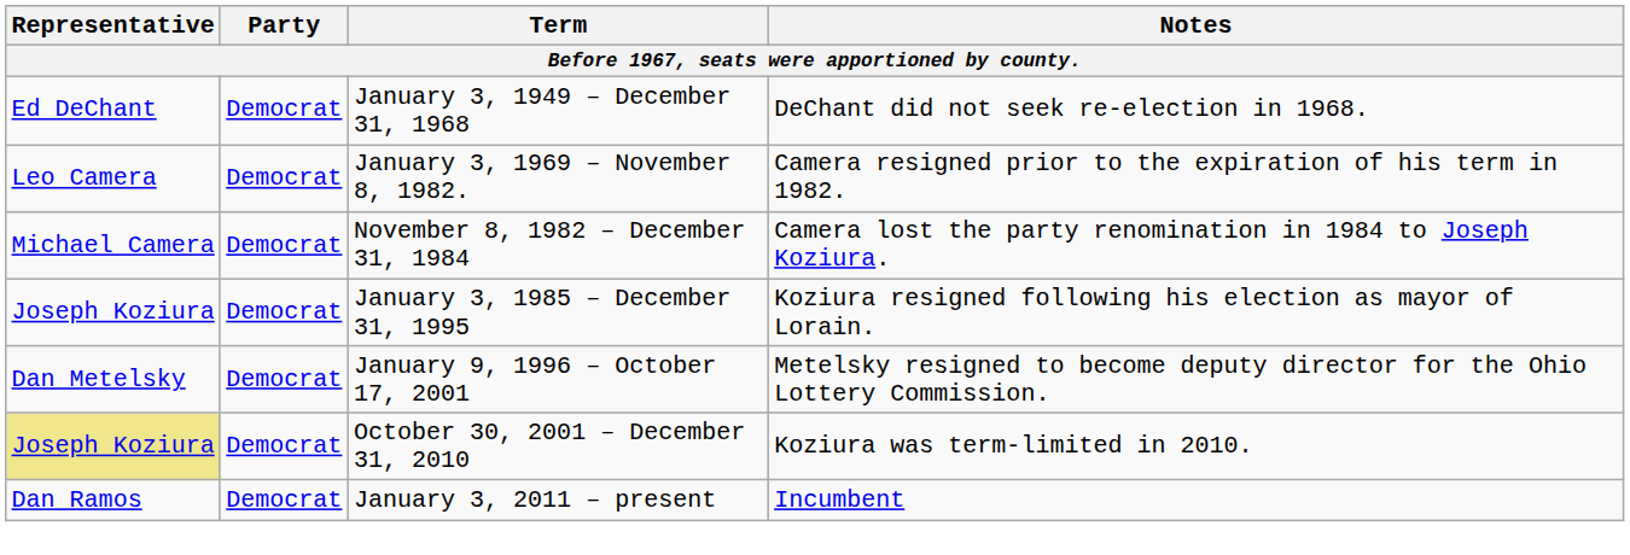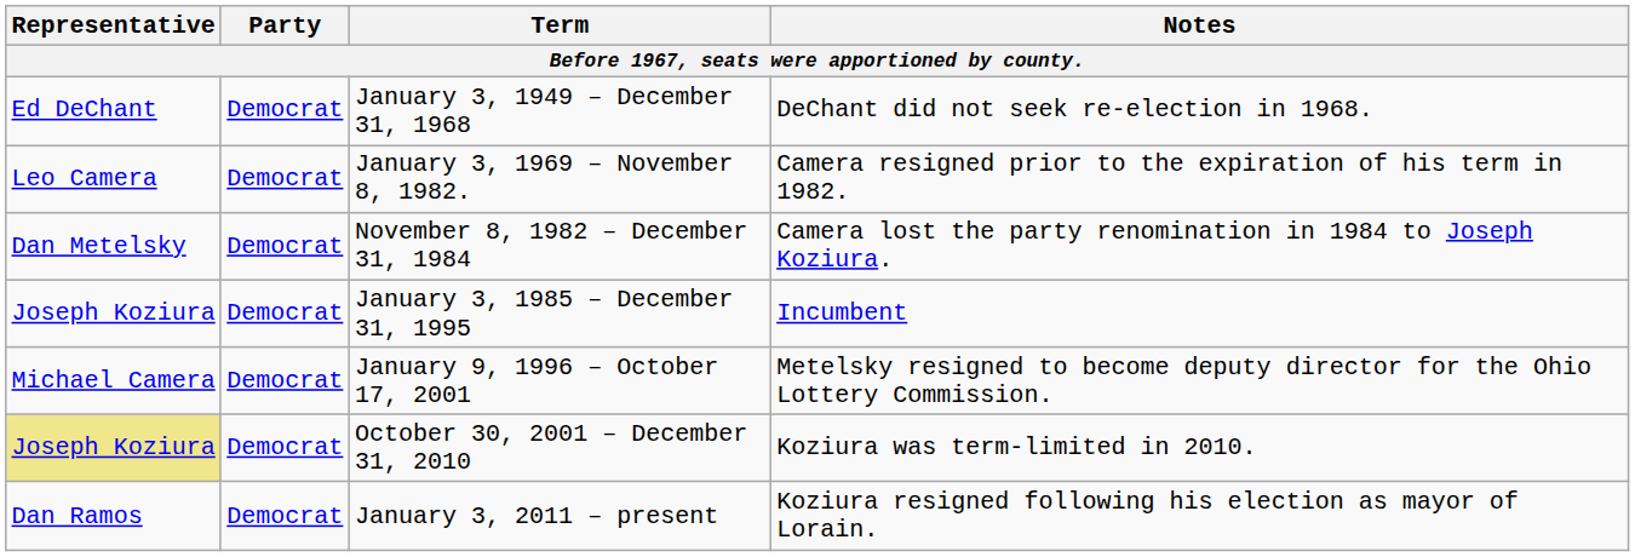 <table class=wikitable>
 <tr valign=bottom>
 <th>Representative</th>
 <th>Party</th>
 <th>Term</th>
 <th>Notes</th>
 </tr>
 <tr>
 <th colspan=5 style="font-size: 80%;"><em>Before 1967, seats were apportioned by county.</em></th>
 </tr>
 <tr>
 <td><a href='#'>Ed DeChant</a></td>
 <td><a href='#'>Democrat</a></td>
 <td>January 3, 1949 – December 31, 1968</td>
 <td>DeChant did not seek re-election in 1968.</td>
 </tr>
 <tr>
 <td><a href='#'>Leo Camera</a></td>
 <td><a href='#'>Democrat</a></td>
 <td>January 3, 1969 – November 8, 1982.</td>
 <td>Camera resigned prior to the expiration of his term in 1982.</td>
 </tr>
 <tr>
-<td><a href='#'>Michael Camera</a></td>
+<td><a href='#'>Dan Metelsky</a></td>
 <td><a href='#'>Democrat</a></td>
 <td>November 8, 1982 – December 31, 1984</td>
 <td>Camera lost the party renomination in 1984 to <a href='#'>Joseph Koziura</a>.</td>
 </tr>
 <tr>
 <td><a href='#'>Joseph Koziura</a></td>
 <td><a href='#'>Democrat</a></td>
 <td>January 3, 1985 – December 31, 1995</td>
-<td>Koziura resigned following his election as mayor of Lorain.</td>
+<td><a href='#'>Incumbent</a></td>
 </tr>
 <tr>
-<td><a href='#'>Dan Metelsky</a></td>
+<td><a href='#'>Michael Camera</a></td>
 <td><a href='#'>Democrat</a></td>
 <td>January 9, 1996 – October 17, 2001</td>
 <td>Metelsky resigned to become deputy director for the Ohio Lottery Commission.</td>
 </tr>
 <tr>
 <td style="background: khaki;"><a href='#'>Joseph Koziura</a></td>
 <td><a href='#'>Democrat</a></td>
 <td>October 30, 2001 – December 31, 2010</td>
 <td>Koziura was term-limited in 2010.</td>
 </tr>
 <tr>
 <td><a href='#'>Dan Ramos</a></td>
 <td><a href='#'>Democrat</a></td>
 <td>January 3, 2011 – present</td>
-<td><a href='#'>Incumbent</a></td>
+<td>Koziura resigned following his election as mayor of Lorain.</td>
 </tr>
 </table>
